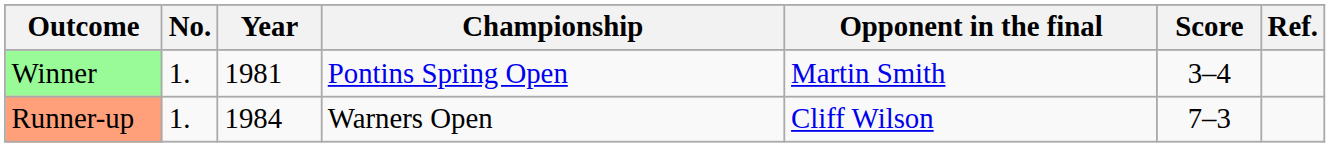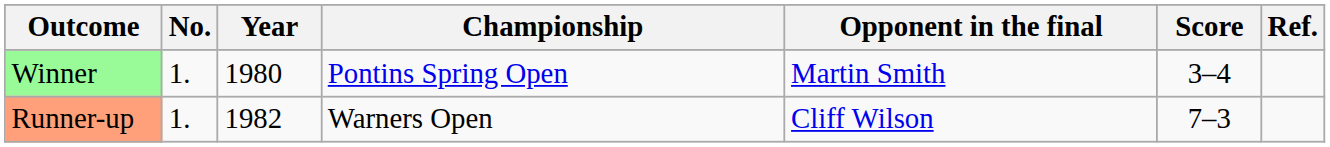 <table class="wikitable sortable">
 <tr>
 <th width="80">Outcome</th>
 <th width="20">No.</th>
 <th width="50">Year</th>
 <th style="width:250px;">Championship</th>
 <th style="width:200px;">Opponent in the final</th>
 <th style="width:50px;">Score</th>
 <th>Ref.</th>
 </tr>
 <tr>
 <td style="background:#98fb98;">Winner</td>
 <td>1.</td>
-<td>1981</td>
+<td>1980</td>
 <td><a href='#'>Pontins Spring Open</a></td>
 <td> <a href='#'>Martin Smith</a></td>
 <td align="center">3–4</td>
 <td></td>
 </tr>
 <tr>
 <td style="background:#ffa07a;">Runner-up</td>
 <td>1.</td>
-<td>1984</td>
+<td>1982</td>
 <td>Warners Open</td>
 <td> <a href='#'>Cliff Wilson</a></td>
 <td align="center">7–3</td>
 <td></td>
 </tr>
 </table>
